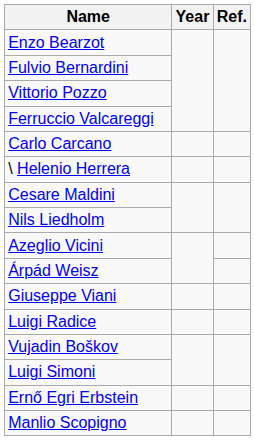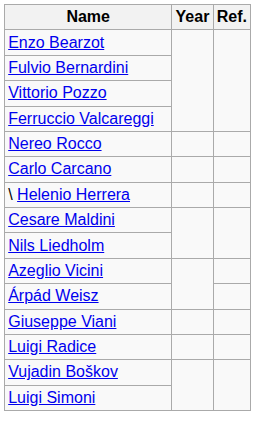 <table class="wikitable sortable" style="text-align: left;">
 <tr>
 <th style="width:10em">Name</th>
 <th>Year</th>
 <th>Ref.</th>
 </tr>
 <tr>
 <td> <a href='#'>Enzo Bearzot</a></td>
 <td rowspan="4"></td>
 <td rowspan="4"></td>
 </tr>
 <tr>
 <td> <a href='#'>Fulvio Bernardini</a></td>
 </tr>
 <tr>
 <td> <a href='#'>Vittorio Pozzo</a></td>
 </tr>
 <tr>
 <td> <a href='#'>Ferruccio Valcareggi</a></td>
+</tr>
+<tr>
+<td> <a href='#'>Nereo Rocco</a></td>
+<td></td>
+<td></td>
 </tr>
 <tr>
 <td> <a href='#'>Carlo Carcano</a></td>
 <td></td>
 <td></td>
 </tr>
 <tr>
 <td>\ <a href='#'>Helenio Herrera</a></td>
 <td></td>
 <td></td>
 </tr>
 <tr>
 <td> <a href='#'>Cesare Maldini</a></td>
 <td rowspan="2"></td>
 <td rowspan="2"></td>
 </tr>
 <tr>
 <td> <a href='#'>Nils Liedholm</a></td>
 </tr>
 <tr>
 <td> <a href='#'>Azeglio Vicini</a></td>
 <td rowspan="2"></td>
 <td></td>
 </tr>
 <tr>
 <td> <a href='#'>Árpád Weisz</a></td>
 <td></td>
 </tr>
 <tr>
 <td> <a href='#'>Giuseppe Viani</a></td>
 <td></td>
 <td></td>
 </tr>
 <tr>
 <td> <a href='#'>Luigi Radice</a></td>
 <td></td>
 <td></td>
 </tr>
 <tr>
 <td> <a href='#'>Vujadin Boškov</a></td>
 <td rowspan="2"></td>
 <td rowspan="2"></td>
 </tr>
 <tr>
 <td> <a href='#'>Luigi Simoni</a></td>
 </tr>
-<tr>
-<td> <a href='#'>Ernő Egri Erbstein</a></td>
-<td></td>
-<td></td>
-</tr>
-<tr>
-<td> <a href='#'>Manlio Scopigno</a></td>
-<td></td>
-<td></td>
-</tr>
 </table>
